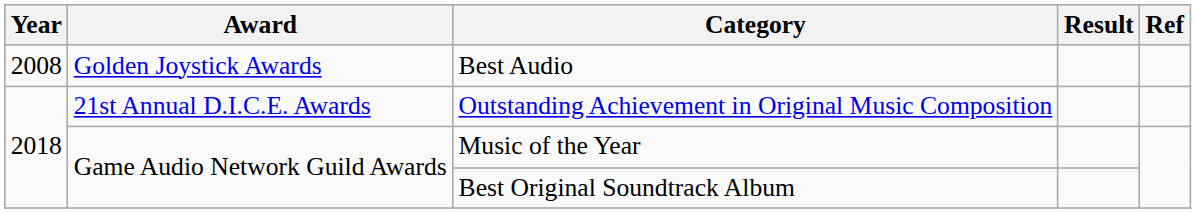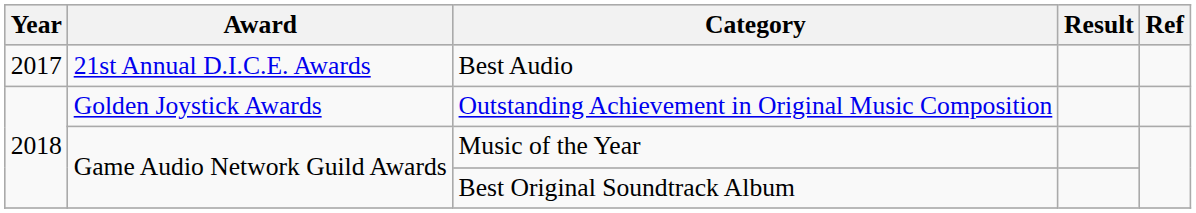 <table class="wikitable sortable">
 <tr>
 <th>Year</th>
 <th>Award</th>
 <th>Category</th>
 <th>Result</th>
 <th>Ref</th>
 </tr>
 <tr>
-<td style="text-align:center;">2008</td>
-<td rowspan="1"><a href='#'>Golden Joystick Awards</a></td>
+<td style="text-align:center;">2017</td>
+<td rowspan="1"><a href='#'>21st Annual D.I.C.E. Awards</a></td>
 <td>Best Audio</td>
 <td></td>
 <td rowspan="1" style="text-align:center;"></td>
 </tr>
 <tr>
 <td rowspan="3" style="text-align:center;">2018</td>
-<td rowspan="1"><a href='#'>21st Annual D.I.C.E. Awards</a></td>
+<td rowspan="1"><a href='#'>Golden Joystick Awards</a></td>
 <td><a href='#'>Outstanding Achievement in Original Music Composition</a></td>
 <td></td>
 <td rowspan="1" style="text-align:center;"></td>
 </tr>
 <tr>
 <td rowspan="2">Game Audio Network Guild Awards</td>
 <td>Music of the Year</td>
 <td></td>
 <td rowspan="2" style="text-align:center;"></td>
 </tr>
 <tr>
 <td>Best Original Soundtrack Album</td>
 <td></td>
 </tr>
 </table>
